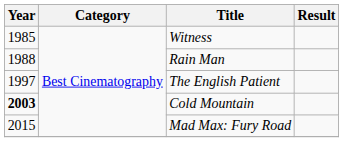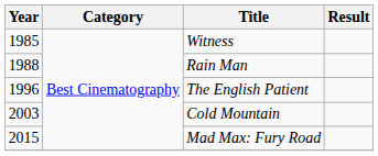 <table class="wikitable">
 <tr>
 <th>Year</th>
 <th>Category</th>
 <th>Title</th>
 <th>Result</th>
 </tr>
 <tr>
 <td>1985</td>
 <td rowspan=5><a href='#'>Best Cinematography</a></td>
 <td><em>Witness</em></td>
 <td></td>
 </tr>
 <tr>
 <td>1988</td>
 <td><em>Rain Man</em></td>
 <td></td>
 </tr>
 <tr>
-<td>1997</td>
+<td>1996</td>
 <td><em>The English Patient</em></td>
 <td></td>
 </tr>
 <tr>
-<td><strong>2003</strong></td>
+<td>2003</td>
 <td><em>Cold Mountain</em></td>
 <td></td>
 </tr>
 <tr>
 <td>2015</td>
 <td><em>Mad Max: Fury Road</em></td>
 <td></td>
 </tr>
 <tr>
 </tr>
 </table>
